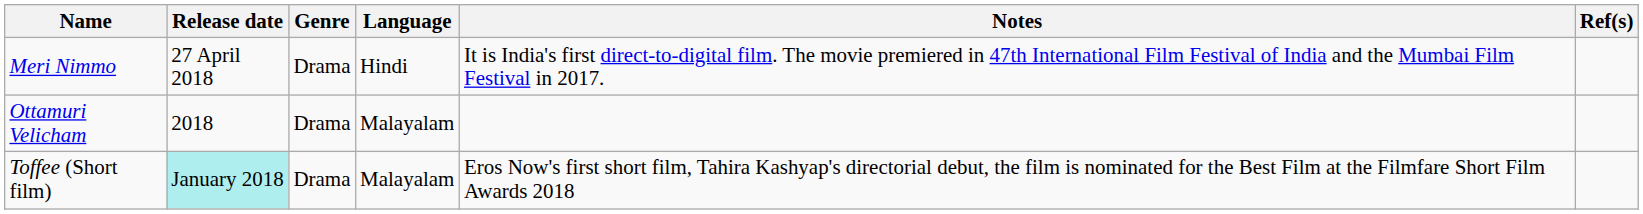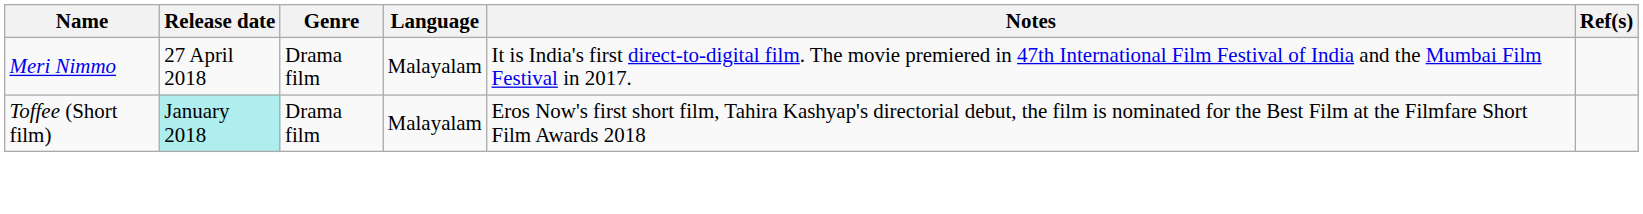 <table class="wikitable" "text-align:center;">
 <tr>
 <th>Name</th>
 <th>Release date</th>
 <th>Genre</th>
 <th>Language</th>
 <th>Notes</th>
 <th>Ref(s)</th>
 </tr>
 <tr>
 <td><em><a href='#'>Meri Nimmo</a></em></td>
 <td>27 April 2018</td>
-<td>Drama</td>
-<td>Hindi</td>
+<td>Drama film</td>
+<td>Malayalam</td>
 <td>It is India's first <a href='#'>direct-to-digital film</a>. The movie premiered in <a href='#'>47th International Film Festival of India</a> and the <a href='#'>Mumbai Film Festival</a> in 2017.</td>
-<td></td>
-</tr>
-<tr>
-<td><em><a href='#'>Ottamuri Velicham</a></em></td>
-<td>2018</td>
-<td>Drama</td>
-<td>Malayalam</td>
-<td></td>
 <td></td>
 </tr>
 <tr>
 <td><em>Toffee</em> (Short film)</td>
 <td style="background: paleturquoise;">January 2018</td>
-<td>Drama</td>
+<td>Drama film</td>
 <td>Malayalam</td>
 <td>Eros Now's first short film, Tahira Kashyap's directorial debut, the film is nominated for the Best Film at the Filmfare Short Film Awards 2018</td>
 <td></td>
 </tr>
 </table>
